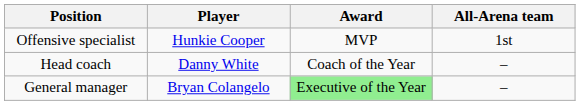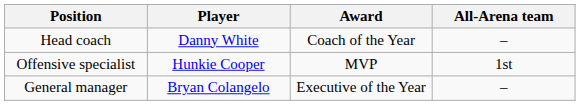 <table class="wikitable sortable">
 <tr>
 <th bgcolor="#DDDDFF" width="20%">Position</th>
 <th bgcolor="#DDDDFF" width="20%">Player</th>
 <th bgcolor="#DDDDFF" width="20%">Award</th>
 <th bgcolor="#DDDDFF" width="20%">All-Arena team</th>
 </tr>
 <tr align="center">
+<td>Head coach</td>
+<td><a href='#'>Danny White</a></td>
+<td>Coach of the Year</td>
+<td>–</td>
+</tr>
+<tr align="center">
 <td>Offensive specialist</td>
 <td><a href='#'>Hunkie Cooper</a></td>
 <td>MVP</td>
 <td>1st</td>
 </tr>
 <tr align="center">
-<td>Head coach</td>
-<td><a href='#'>Danny White</a></td>
-<td>Coach of the Year</td>
-<td>–</td>
-</tr>
-<tr align="center">
 <td>General manager</td>
 <td><a href='#'>Bryan Colangelo</a></td>
-<td style="background: lightgreen;">Executive of the Year</td>
+<td>Executive of the Year</td>
 <td>–</td>
 </tr>
 </table>
